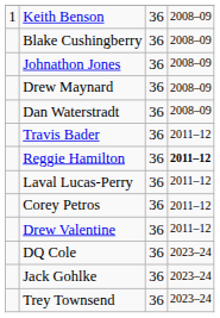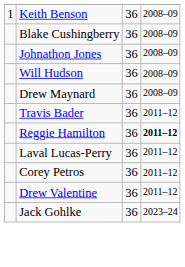 <table class="wikitable">
 <tr>
 </tr>
 <tr>
 <td>1</td>
 <td><a href='#'>Keith Benson</a></td>
 <td>36</td>
 <td style="font-size:80%;">2008–09</td>
 </tr>
 <tr>
 <td></td>
 <td>Blake Cushingberry</td>
 <td>36</td>
 <td style="font-size:80%;">2008–09</td>
 </tr>
 <tr>
 <td></td>
 <td><a href='#'>Johnathon Jones</a></td>
 <td>36</td>
 <td style="font-size:80%;">2008–09</td>
 </tr>
 <tr>
 <td></td>
-<td>Drew Maynard</td>
+<td><a href='#'>Will Hudson</a></td>
 <td>36</td>
 <td style="font-size:80%;">2008–09</td>
 </tr>
 <tr>
 <td></td>
-<td>Dan Waterstradt</td>
+<td>Drew Maynard</td>
 <td>36</td>
 <td style="font-size:80%;">2008–09</td>
 </tr>
 <tr>
 <td></td>
 <td><a href='#'>Travis Bader</a></td>
 <td>36</td>
 <td style="font-size:80%;">2011–12</td>
 </tr>
 <tr>
 <td></td>
 <td><a href='#'>Reggie Hamilton</a></td>
 <td>36</td>
 <td style="font-size:80%;"><strong>2011–12</strong></td>
 </tr>
 <tr>
 <td></td>
 <td>Laval Lucas-Perry</td>
 <td>36</td>
 <td style="font-size:80%;">2011–12</td>
 </tr>
 <tr>
 <td></td>
 <td>Corey Petros</td>
 <td>36</td>
 <td style="font-size:80%;">2011–12</td>
 </tr>
 <tr>
 <td></td>
 <td><a href='#'>Drew Valentine</a></td>
 <td>36</td>
 <td style="font-size:80%;">2011–12</td>
 </tr>
 <tr>
 <td></td>
-<td>DQ Cole</td>
-<td>36</td>
-<td style="font-size:80%;">2023–24</td>
-</tr>
-<tr>
-<td></td>
 <td>Jack Gohlke</td>
 <td>36</td>
 <td style="font-size:80%;">2023–24</td>
 </tr>
-<tr>
-<td></td>
-<td>Trey Townsend</td>
-<td>36</td>
-<td style="font-size:80%;">2023–24</td>
-</tr>
 </table>
